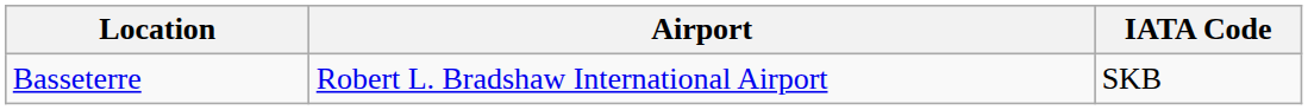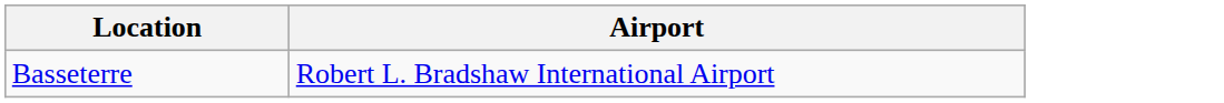 <table class="wikitable">
 <tr>
 <th scope="col" style="width:150px;"><strong>Location</strong></th>
 <th scope="col" style="width:400px;"><strong>Airport</strong></th>
-<th scope="col" style="width:100px;"><strong>IATA Code</strong></th>
 </tr>
 <tr>
 <td><a href='#'>Basseterre</a></td>
 <td><a href='#'>Robert L. Bradshaw International Airport</a></td>
-<td>SKB</td>
 </tr>
 </table>
